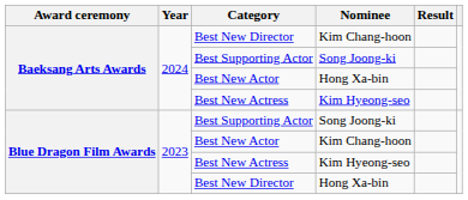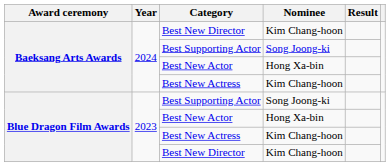 <table class="wikitable plainrowheaders sortable">
 <tr>
 <th scope="col">Award ceremony</th>
 <th scope="col">Year</th>
 <th scope="col">Category</th>
 <th scope="col">Nominee</th>
 <th scope="col">Result</th>
 <th scope="col" class="unsortable"></th>
 </tr>
 <tr>
 <th scope="row" rowspan="4"><a href='#'>Baeksang Arts Awards</a></th>
 <td rowspan="4" style="text-align:center"><a href='#'>2024</a></td>
 <td><a href='#'>Best New Director</a></td>
 <td>Kim Chang-hoon</td>
 <td></td>
 <td rowspan="4" style="text-align:center"></td>
 </tr>
 <tr>
 <td><a href='#'>Best Supporting Actor</a></td>
 <td><a href='#'>Song Joong-ki</a></td>
 <td></td>
 </tr>
 <tr>
 <td><a href='#'>Best New Actor</a></td>
 <td>Hong Xa-bin</td>
 <td></td>
 </tr>
 <tr>
 <td><a href='#'>Best New Actress</a></td>
-<td><a href='#'>Kim Hyeong-seo</a></td>
+<td>Kim Chang-hoon</td>
 <td></td>
 </tr>
 <tr>
 <th scope="row" rowspan="4"><a href='#'>Blue Dragon Film Awards</a></th>
 <td rowspan="4" style="text-align:center"><a href='#'>2023</a></td>
 <td><a href='#'>Best Supporting Actor</a></td>
 <td>Song Joong-ki</td>
 <td></td>
 <td rowspan="4" style="text-align:center"></td>
 </tr>
 <tr>
 <td><a href='#'>Best New Actor</a></td>
+<td>Hong Xa-bin</td>
+<td></td>
+</tr>
+<tr>
+<td><a href='#'>Best New Actress</a></td>
 <td>Kim Chang-hoon</td>
 <td></td>
 </tr>
 <tr>
-<td><a href='#'>Best New Actress</a></td>
-<td>Kim Hyeong-seo</td>
-<td></td>
-</tr>
-<tr>
 <td><a href='#'>Best New Director</a></td>
-<td>Hong Xa-bin</td>
+<td>Kim Chang-hoon</td>
 <td></td>
 </tr>
 </table>
